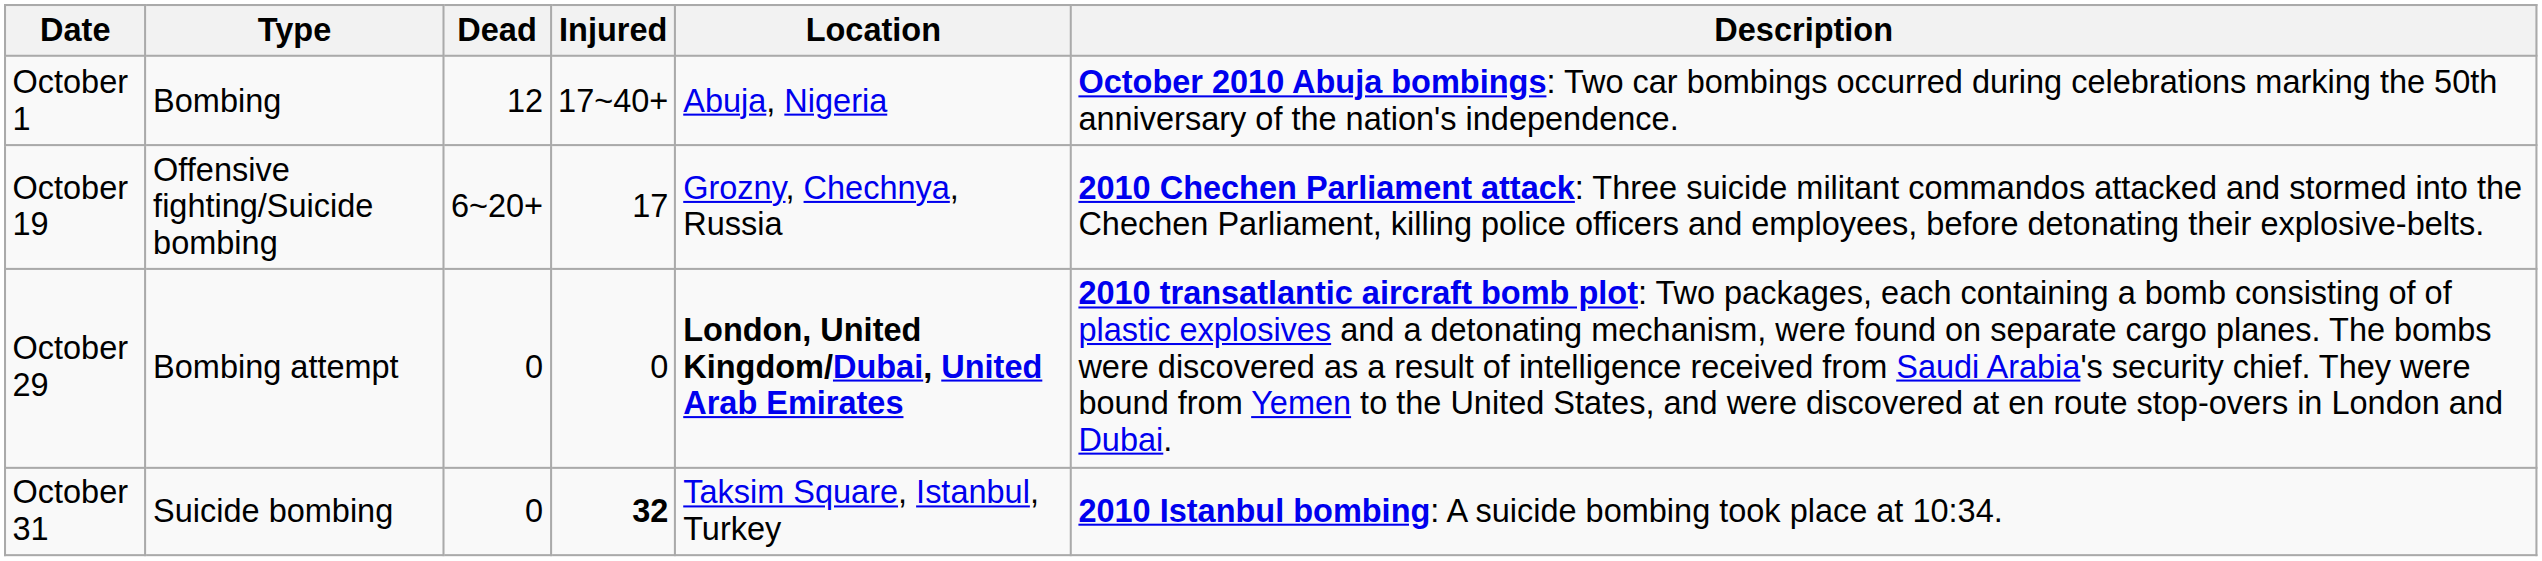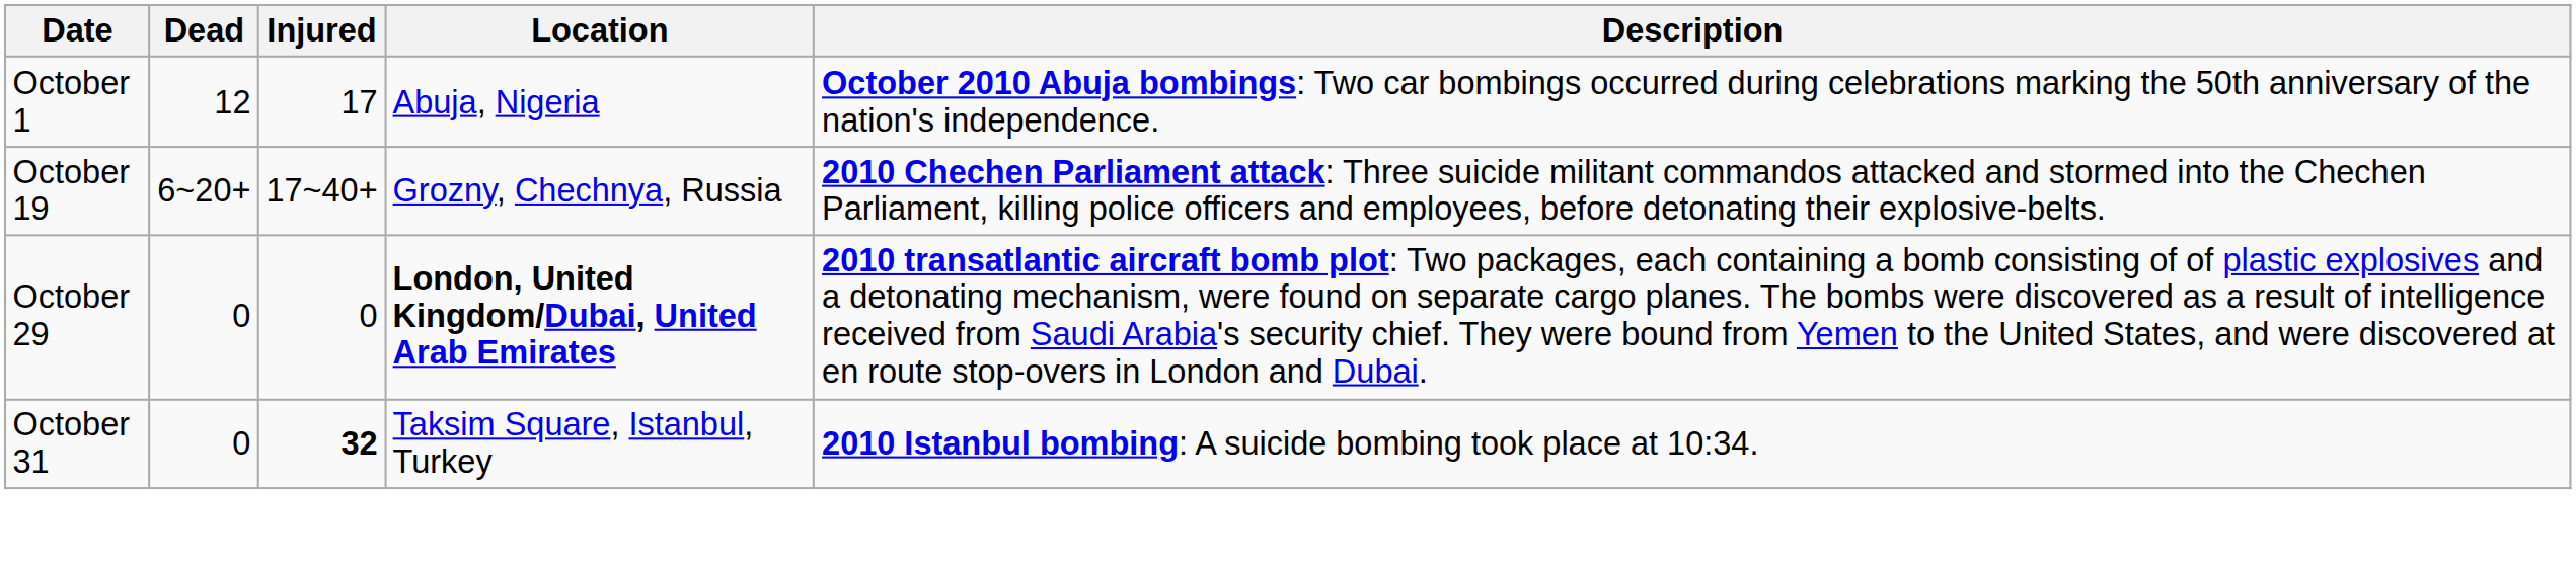 <table class="wikitable sortable" id="terrorIncidents2010Oct">
 <tr>
 <th>Date</th>
-<th>Type</th>
 <th>Dead</th>
 <th>Injured</th>
 <th>Location</th>
 <th>Description</th>
 </tr>
 <tr>
 <td>October 1</td>
-<td>Bombing</td>
 <td align="right">12</td>
-<td align="right">17~40+</td>
+<td align="right">17</td>
 <td><a href='#'>Abuja</a>, <a href='#'>Nigeria</a></td>
 <td><strong><a href='#'>October 2010 Abuja bombings</a></strong>: Two car bombings occurred during celebrations marking the 50th anniversary of the nation's independence.</td>
 </tr>
 <tr>
 <td>October 19</td>
-<td>Offensive fighting/Suicide bombing</td>
 <td align="right">6~20+</td>
-<td align="right">17</td>
+<td align="right">17~40+</td>
 <td><a href='#'>Grozny</a>, <a href='#'>Chechnya</a>, Russia</td>
 <td><strong><a href='#'>2010 Chechen Parliament attack</a></strong>: Three suicide militant commandos attacked and stormed into the Chechen Parliament, killing police officers and employees, before detonating their explosive-belts.</td>
 </tr>
 <tr>
 <td>October 29</td>
-<td>Bombing attempt</td>
 <td align="right">0</td>
 <td align="right">0</td>
 <td><strong>London, United Kingdom/<a href='#'>Dubai</a>, <a href='#'>United Arab Emirates</a></strong></td>
 <td><strong><a href='#'>2010 transatlantic aircraft bomb plot</a></strong>: Two packages, each containing a bomb consisting of   of <a href='#'>plastic explosives</a> and a detonating mechanism, were found on separate cargo planes. The bombs were discovered as a result of intelligence received from <a href='#'>Saudi Arabia</a>'s security chief.  They were bound from <a href='#'>Yemen</a> to the United States, and were discovered at en route stop-overs in London and <a href='#'>Dubai</a>.</td>
 </tr>
 <tr>
 <td>October 31</td>
-<td>Suicide bombing</td>
 <td align="right">0</td>
 <td align="right"><strong>32</strong></td>
 <td><a href='#'>Taksim Square</a>, <a href='#'>Istanbul</a>, Turkey</td>
 <td><strong><a href='#'>2010 Istanbul bombing</a></strong>: A suicide bombing took place at 10:34.</td>
 </tr>
 </table>
